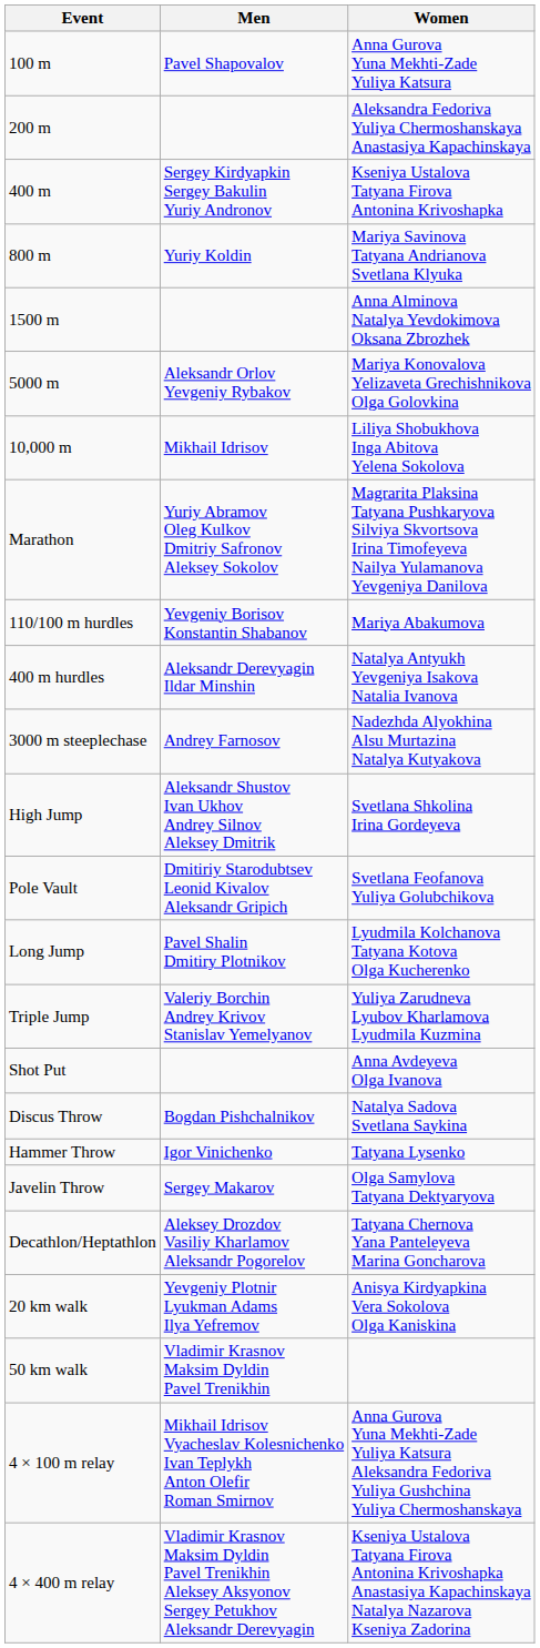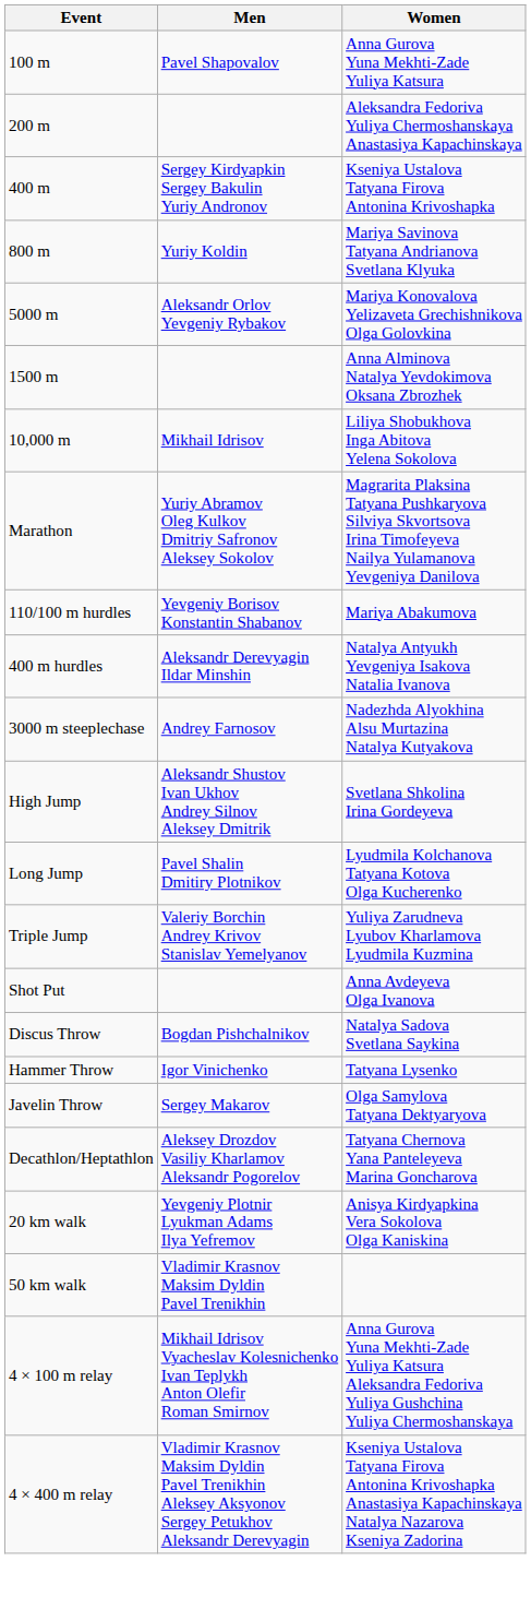 <table class=wikitable style="font-size:100%">
 <tr>
 <th>Event</th>
 <th>Men</th>
 <th>Women</th>
 </tr>
 <tr>
 <td>100 m</td>
 <td><a href='#'>Pavel Shapovalov</a></td>
 <td><a href='#'>Anna Gurova</a> <br> <a href='#'>Yuna Mekhti-Zade</a> <br> <a href='#'>Yuliya Katsura</a></td>
 </tr>
 <tr>
 <td>200 m</td>
 <td></td>
 <td><a href='#'>Aleksandra Fedoriva</a> <br> <a href='#'>Yuliya Chermoshanskaya</a> <br> <a href='#'>Anastasiya Kapachinskaya</a></td>
 </tr>
 <tr>
 <td>400 m</td>
 <td><a href='#'>Sergey Kirdyapkin</a> <br> <a href='#'>Sergey Bakulin</a> <br> <a href='#'>Yuriy Andronov</a></td>
 <td><a href='#'>Kseniya Ustalova</a> <br> <a href='#'>Tatyana Firova</a> <br> <a href='#'>Antonina Krivoshapka</a></td>
 </tr>
 <tr>
 <td>800 m</td>
 <td><a href='#'>Yuriy Koldin</a></td>
 <td><a href='#'>Mariya Savinova</a> <br> <a href='#'>Tatyana Andrianova</a> <br> <a href='#'>Svetlana Klyuka</a></td>
 </tr>
 <tr>
+<td>5000 m</td>
+<td><a href='#'>Aleksandr Orlov</a> <br> <a href='#'>Yevgeniy Rybakov</a></td>
+<td><a href='#'>Mariya Konovalova</a> <br> <a href='#'>Yelizaveta Grechishnikova</a> <br> <a href='#'>Olga Golovkina</a></td>
+</tr>
+<tr>
 <td>1500 m</td>
 <td></td>
 <td><a href='#'>Anna Alminova</a> <br> <a href='#'>Natalya Yevdokimova</a> <br> <a href='#'>Oksana Zbrozhek</a></td>
-</tr>
-<tr>
-<td>5000 m</td>
-<td><a href='#'>Aleksandr Orlov</a> <br> <a href='#'>Yevgeniy Rybakov</a></td>
-<td><a href='#'>Mariya Konovalova</a> <br> <a href='#'>Yelizaveta Grechishnikova</a> <br> <a href='#'>Olga Golovkina</a></td>
 </tr>
 <tr>
 <td>10,000 m</td>
 <td><a href='#'>Mikhail Idrisov</a></td>
 <td><a href='#'>Liliya Shobukhova</a> <br> <a href='#'>Inga Abitova</a> <br> <a href='#'>Yelena Sokolova</a></td>
 </tr>
 <tr>
 <td>Marathon</td>
 <td><a href='#'>Yuriy Abramov</a> <br> <a href='#'>Oleg Kulkov</a> <br> <a href='#'>Dmitriy Safronov</a> <br> <a href='#'>Aleksey Sokolov</a></td>
 <td><a href='#'>Magrarita Plaksina</a> <br> <a href='#'>Tatyana Pushkaryova</a> <br> <a href='#'>Silviya Skvortsova</a> <br> <a href='#'>Irina Timofeyeva</a> <br> <a href='#'>Nailya Yulamanova</a> <br> <a href='#'>Yevgeniya Danilova</a></td>
 </tr>
 <tr>
 <td>110/100 m hurdles</td>
 <td><a href='#'>Yevgeniy Borisov</a> <br> <a href='#'>Konstantin Shabanov</a></td>
 <td><a href='#'>Mariya Abakumova</a></td>
 </tr>
 <tr>
 <td>400 m hurdles</td>
 <td><a href='#'>Aleksandr Derevyagin</a> <br> <a href='#'>Ildar Minshin</a></td>
 <td><a href='#'>Natalya Antyukh</a> <br> <a href='#'>Yevgeniya Isakova</a> <br> <a href='#'>Natalia Ivanova</a></td>
 </tr>
 <tr>
 <td>3000 m steeplechase</td>
 <td><a href='#'>Andrey Farnosov</a></td>
 <td><a href='#'>Nadezhda Alyokhina</a> <br> <a href='#'>Alsu Murtazina</a> <br> <a href='#'>Natalya Kutyakova</a></td>
 </tr>
 <tr>
 <td>High Jump</td>
 <td><a href='#'>Aleksandr Shustov</a> <br> <a href='#'>Ivan Ukhov</a> <br> <a href='#'>Andrey Silnov</a> <br> <a href='#'>Aleksey Dmitrik</a></td>
 <td><a href='#'>Svetlana Shkolina</a> <br> <a href='#'>Irina Gordeyeva</a></td>
-</tr>
-<tr>
-<td>Pole Vault</td>
-<td><a href='#'>Dmitiriy Starodubtsev</a> <br> <a href='#'>Leonid Kivalov</a> <br> <a href='#'>Aleksandr Gripich</a></td>
-<td><a href='#'>Svetlana Feofanova</a> <br> <a href='#'>Yuliya Golubchikova</a></td>
 </tr>
 <tr>
 <td>Long Jump</td>
 <td><a href='#'>Pavel Shalin</a> <br> <a href='#'>Dmitiry Plotnikov</a></td>
 <td><a href='#'>Lyudmila Kolchanova</a> <br> <a href='#'>Tatyana Kotova</a> <br> <a href='#'>Olga Kucherenko</a></td>
 </tr>
 <tr>
 <td>Triple Jump</td>
 <td><a href='#'>Valeriy Borchin</a> <br> <a href='#'>Andrey Krivov</a> <br> <a href='#'>Stanislav Yemelyanov</a></td>
 <td><a href='#'>Yuliya Zarudneva</a> <br> <a href='#'>Lyubov Kharlamova</a> <br> <a href='#'>Lyudmila Kuzmina</a></td>
 </tr>
 <tr>
 <td>Shot Put</td>
 <td></td>
 <td><a href='#'>Anna Avdeyeva</a> <br> <a href='#'>Olga Ivanova</a></td>
 </tr>
 <tr>
 <td>Discus Throw</td>
 <td><a href='#'>Bogdan Pishchalnikov</a></td>
 <td><a href='#'>Natalya Sadova</a> <br> <a href='#'>Svetlana Saykina</a></td>
 </tr>
 <tr>
 <td>Hammer Throw</td>
 <td><a href='#'>Igor Vinichenko</a></td>
 <td><a href='#'>Tatyana Lysenko</a></td>
 </tr>
 <tr>
 <td>Javelin Throw</td>
 <td><a href='#'>Sergey Makarov</a></td>
 <td><a href='#'>Olga Samylova</a> <br> <a href='#'>Tatyana Dektyaryova</a></td>
 </tr>
 <tr>
 <td>Decathlon/Heptathlon</td>
 <td><a href='#'>Aleksey Drozdov</a> <br> <a href='#'>Vasiliy Kharlamov</a> <br> <a href='#'>Aleksandr Pogorelov</a></td>
 <td><a href='#'>Tatyana Chernova</a> <br> <a href='#'>Yana Panteleyeva</a> <br> <a href='#'>Marina Goncharova</a></td>
 </tr>
 <tr>
 <td>20 km walk</td>
 <td><a href='#'>Yevgeniy Plotnir</a> <br> <a href='#'>Lyukman Adams</a> <br> <a href='#'>Ilya Yefremov</a></td>
 <td><a href='#'>Anisya Kirdyapkina</a> <br> <a href='#'>Vera Sokolova</a> <br> <a href='#'>Olga Kaniskina</a></td>
 </tr>
 <tr>
 <td>50 km walk</td>
 <td><a href='#'>Vladimir Krasnov</a> <br> <a href='#'>Maksim Dyldin</a> <br> <a href='#'>Pavel Trenikhin</a></td>
 <td></td>
 </tr>
 <tr>
 <td>4 × 100 m relay</td>
 <td><a href='#'>Mikhail Idrisov</a> <br> <a href='#'>Vyacheslav Kolesnichenko</a> <br> <a href='#'>Ivan Teplykh</a> <br> <a href='#'>Anton Olefir</a> <br> <a href='#'>Roman Smirnov</a></td>
 <td><a href='#'>Anna Gurova</a> <br> <a href='#'>Yuna Mekhti-Zade</a> <br> <a href='#'>Yuliya Katsura</a> <br> <a href='#'>Aleksandra Fedoriva</a> <br> <a href='#'>Yuliya Gushchina</a> <br> <a href='#'>Yuliya Chermoshanskaya</a></td>
 </tr>
 <tr>
 <td>4 × 400 m relay</td>
 <td><a href='#'>Vladimir Krasnov</a> <br> <a href='#'>Maksim Dyldin</a> <br> <a href='#'>Pavel Trenikhin</a> <br> <a href='#'>Aleksey Aksyonov</a> <br> <a href='#'>Sergey Petukhov</a> <br> <a href='#'>Aleksandr Derevyagin</a></td>
 <td><a href='#'>Kseniya Ustalova</a> <br> <a href='#'>Tatyana Firova</a> <br> <a href='#'>Antonina Krivoshapka</a> <br> <a href='#'>Anastasiya Kapachinskaya</a> <br> <a href='#'>Natalya Nazarova</a> <br> <a href='#'>Kseniya Zadorina</a></td>
 </tr>
 </table>
